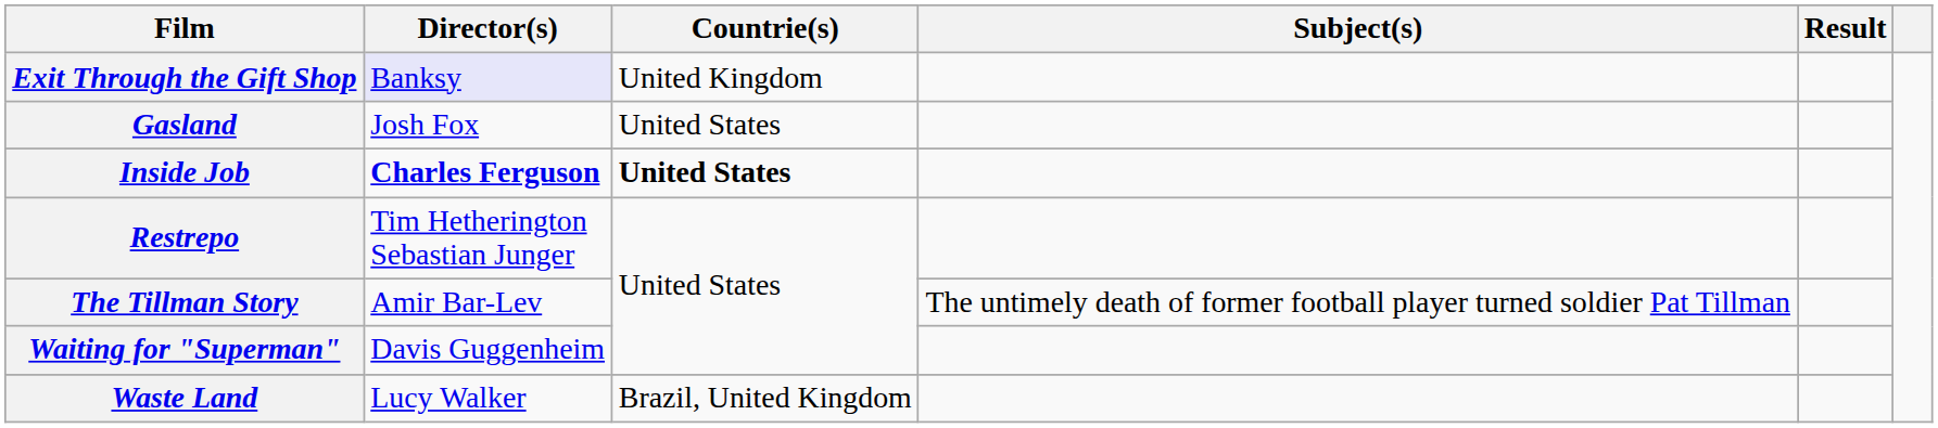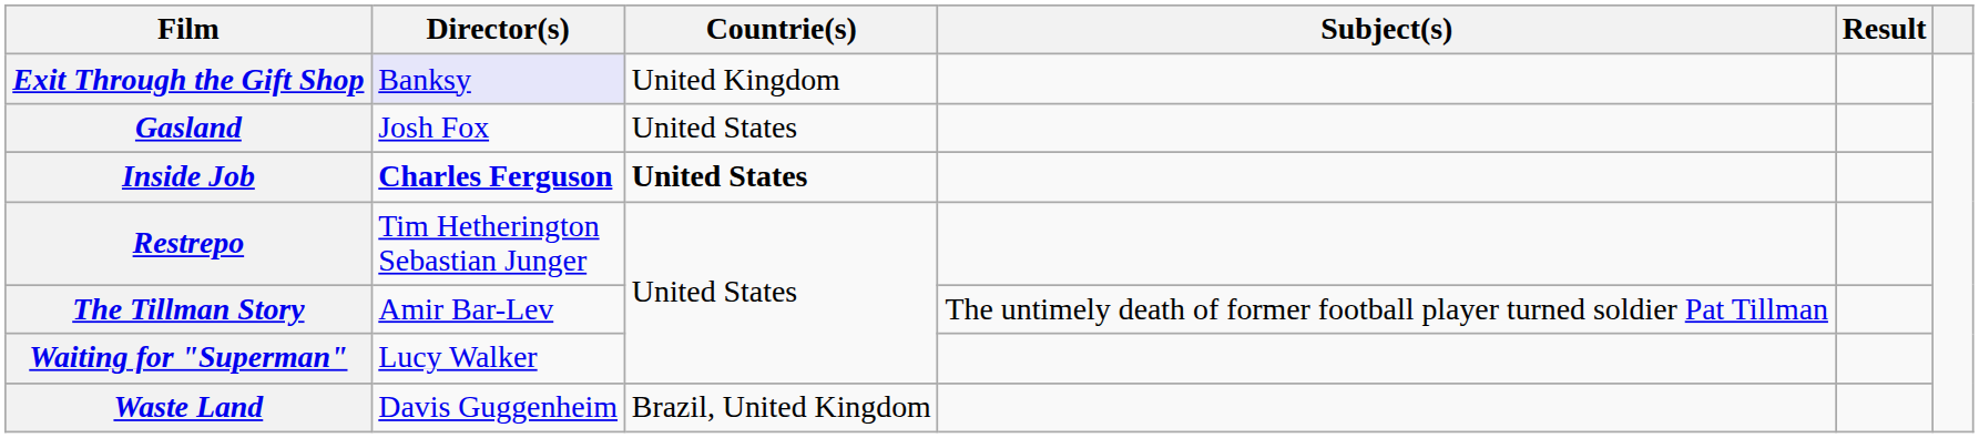 <table class="wikitable sortable plainrowheaders">
 <tr>
 <th scope="col">Film</th>
 <th scope="col">Director(s)</th>
 <th scope="col">Countrie(s)</th>
 <th scope="col">Subject(s)</th>
 <th scope="col">Result</th>
 <th scope="col" style="width:2%;"></th>
 </tr>
 <tr>
 <th scope="row"><em><a href='#'>Exit Through the Gift Shop</a></em></th>
 <td style="background: lavender;"><a href='#'>Banksy</a></td>
 <td>United Kingdom</td>
 <td></td>
 <td></td>
 <td align="center" rowspan="7"></td>
 </tr>
 <tr>
 <th scope="row"><em><a href='#'>Gasland</a></em></th>
 <td><a href='#'>Josh Fox</a></td>
 <td>United States</td>
 <td></td>
 <td></td>
 </tr>
 <tr>
 <th scope="row"><em><a href='#'><strong>Inside Job</strong></a></em></th>
 <td><a href='#'><strong>Charles Ferguson</strong></a></td>
 <td><strong>United States</strong></td>
 <td></td>
 <td></td>
 </tr>
 <tr>
 <th scope="row"><em><a href='#'>Restrepo</a></em></th>
 <td><a href='#'>Tim Hetherington</a><br><a href='#'>Sebastian Junger</a></td>
 <td rowspan="3">United States</td>
 <td></td>
 <td></td>
 </tr>
 <tr>
 <th scope="row"><em><a href='#'>The Tillman Story</a></em></th>
 <td><a href='#'>Amir Bar-Lev</a></td>
 <td>The untimely death of former football player turned soldier <a href='#'>Pat Tillman</a></td>
 <td></td>
 </tr>
 <tr>
 <th scope="row"><em><a href='#'>Waiting for "Superman"</a></em></th>
-<td><a href='#'>Davis Guggenheim</a></td>
+<td><a href='#'>Lucy Walker</a></td>
 <td></td>
 <td></td>
 </tr>
 <tr>
 <th scope="row"><em><a href='#'>Waste Land</a></em></th>
-<td><a href='#'>Lucy Walker</a></td>
+<td><a href='#'>Davis Guggenheim</a></td>
 <td>Brazil, United Kingdom</td>
 <td></td>
 <td></td>
 </tr>
 </table>
